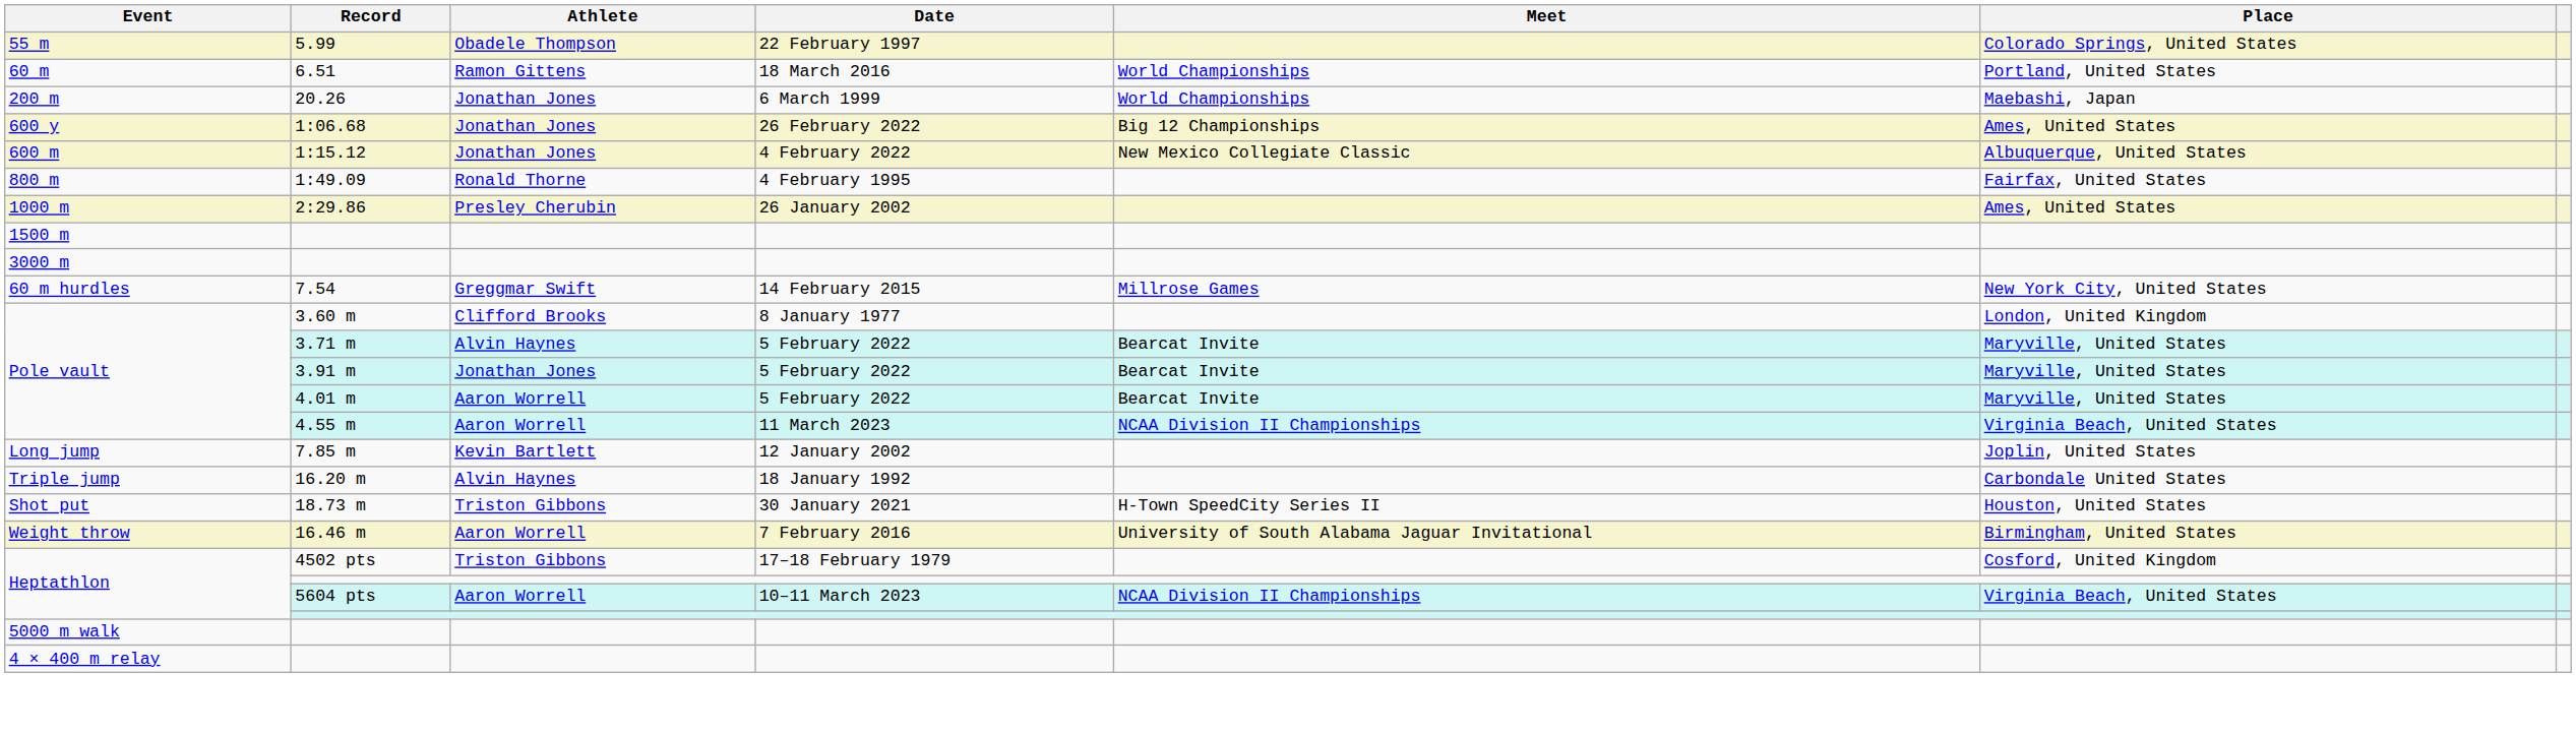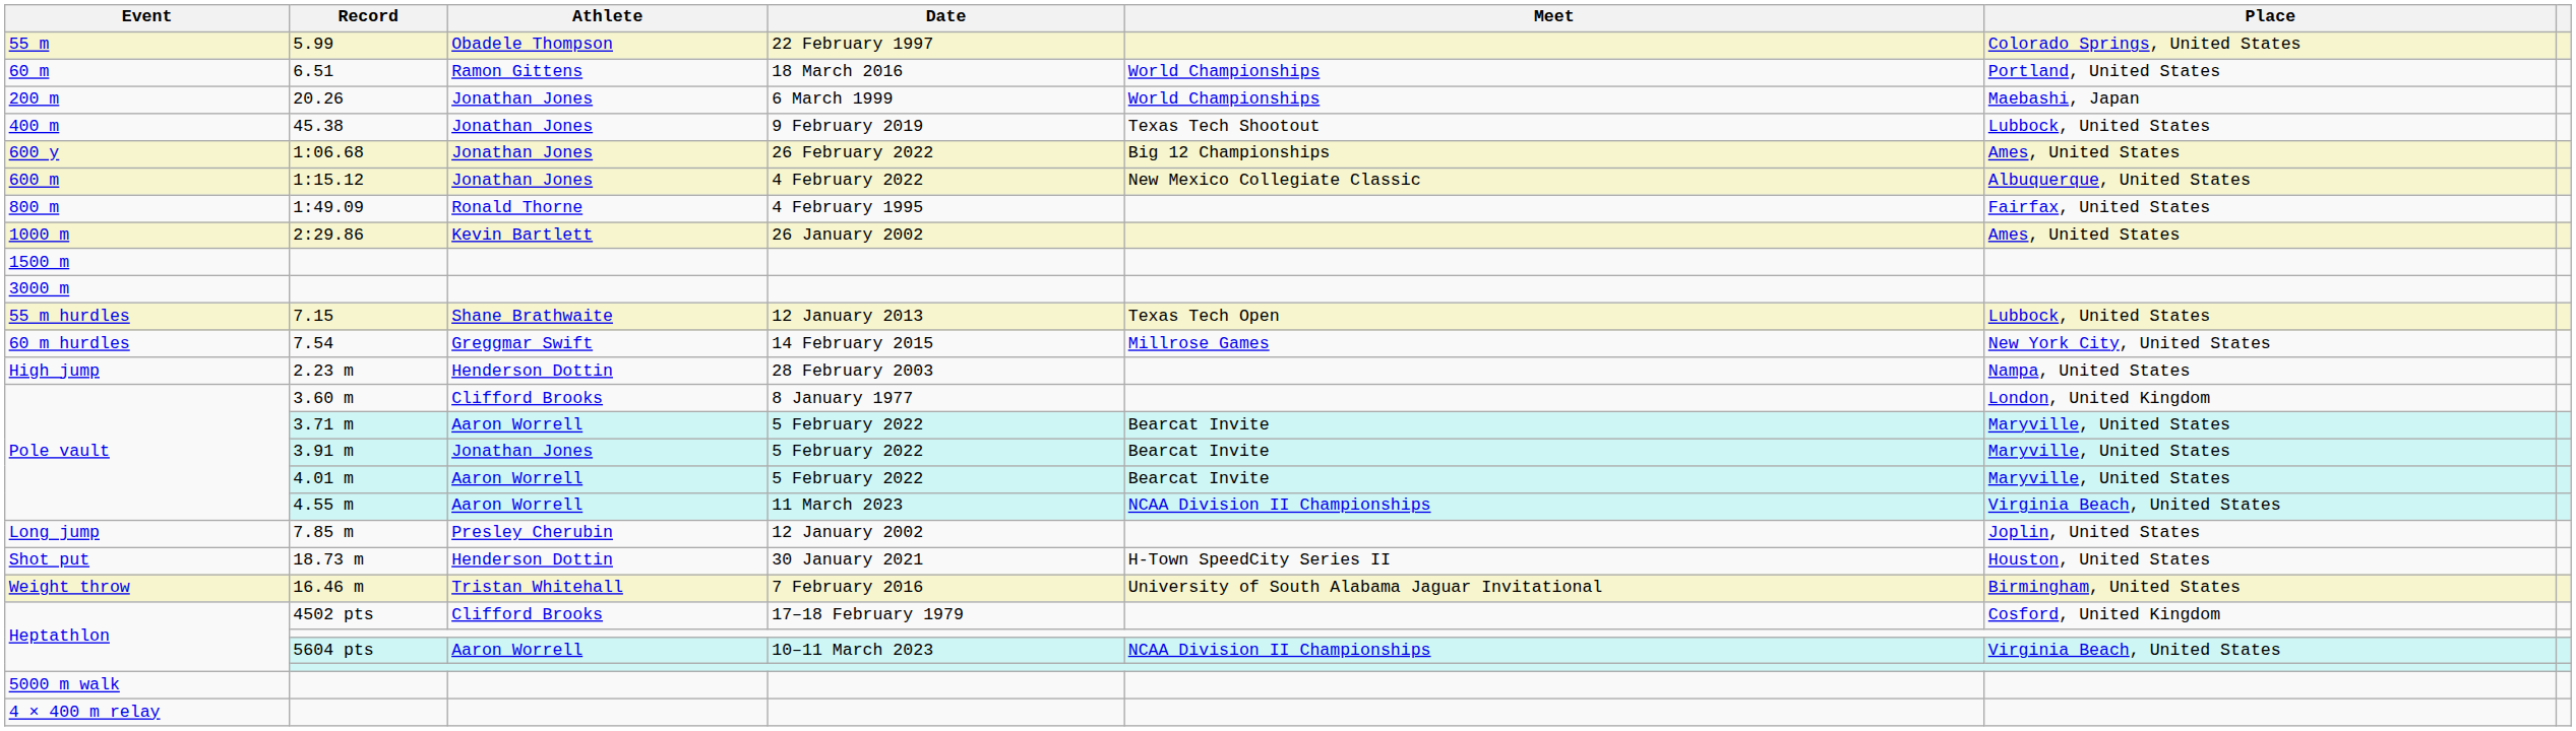 <table class="wikitable" style="font-size:95%; width: 95%;">
 <tr>
 <th>Event</th>
 <th>Record</th>
 <th>Athlete</th>
 <th>Date</th>
 <th>Meet</th>
 <th>Place</th>
 <th></th>
 </tr>
 <tr style="background:#f6F5CE;">
 <td><a href='#'>55 m</a></td>
 <td>5.99  </td>
 <td><a href='#'>Obadele Thompson</a></td>
 <td>22 February 1997</td>
 <td></td>
 <td><a href='#'>Colorado Springs</a>, United States</td>
 <td></td>
 </tr>
 <tr>
 <td><a href='#'>60 m</a></td>
 <td>6.51</td>
 <td><a href='#'>Ramon Gittens</a></td>
 <td>18 March 2016</td>
 <td><a href='#'>World Championships</a></td>
 <td><a href='#'>Portland</a>, United States</td>
 <td></td>
 </tr>
 <tr>
 <td><a href='#'>200 m</a></td>
 <td>20.26</td>
 <td><a href='#'>Jonathan Jones</a></td>
 <td>6 March 1999</td>
 <td><a href='#'>World Championships</a></td>
 <td><a href='#'>Maebashi</a>, Japan</td>
 <td></td>
 </tr>
+<tr>
+<td><a href='#'>400 m</a></td>
+<td>45.38</td>
+<td><a href='#'>Jonathan Jones</a></td>
+<td>9 February 2019</td>
+<td>Texas Tech Shootout</td>
+<td><a href='#'>Lubbock</a>, United States</td>
+<td></td>
+</tr>
 <tr style="background:#f6F5CE;">
 <td><a href='#'>600 y</a></td>
 <td>1:06.68 </td>
 <td><a href='#'>Jonathan Jones</a></td>
 <td>26 February 2022</td>
 <td>Big 12 Championships</td>
 <td><a href='#'>Ames</a>, United States</td>
 <td></td>
 </tr>
 <tr style="background:#f6F5CE;">
 <td><a href='#'>600 m</a></td>
 <td>1:15.12 </td>
 <td><a href='#'>Jonathan Jones</a></td>
 <td>4 February 2022</td>
 <td>New Mexico Collegiate Classic</td>
 <td><a href='#'>Albuquerque</a>, United States</td>
 <td></td>
 </tr>
 <tr>
 <td><a href='#'>800 m</a></td>
 <td>1:49.09</td>
 <td><a href='#'>Ronald Thorne</a></td>
 <td>4 February 1995</td>
 <td></td>
 <td><a href='#'>Fairfax</a>, United States</td>
 <td></td>
 </tr>
 <tr style="background:#f6F5CE;">
 <td><a href='#'>1000 m</a></td>
 <td>2:29.86 </td>
-<td><a href='#'>Presley Cherubin</a></td>
+<td><a href='#'>Kevin Bartlett</a></td>
 <td>26 January 2002</td>
 <td></td>
 <td><a href='#'>Ames</a>, United States</td>
 <td></td>
 </tr>
 <tr>
 <td><a href='#'>1500 m</a></td>
 <td></td>
 <td></td>
 <td></td>
 <td></td>
 <td></td>
 <td></td>
 </tr>
 <tr>
 <td><a href='#'>3000 m</a></td>
 <td></td>
 <td></td>
 <td></td>
 <td></td>
 <td></td>
 <td></td>
 </tr>
+<tr style="background:#f6F5CE;">
+<td><a href='#'>55 m hurdles</a></td>
+<td>7.15</td>
+<td><a href='#'>Shane Brathwaite</a></td>
+<td>12 January 2013</td>
+<td>Texas Tech Open</td>
+<td><a href='#'>Lubbock</a>, United States</td>
+<td></td>
+</tr>
 <tr>
 <td><a href='#'>60 m hurdles</a></td>
 <td>7.54</td>
 <td><a href='#'>Greggmar Swift</a></td>
 <td>14 February 2015</td>
 <td><a href='#'>Millrose Games</a></td>
 <td><a href='#'>New York City</a>, United States</td>
+<td></td>
+</tr>
+<tr>
+<td><a href='#'>High jump</a></td>
+<td>2.23 m</td>
+<td><a href='#'>Henderson Dottin</a></td>
+<td>28 February 2003</td>
+<td></td>
+<td><a href='#'>Nampa</a>, United States</td>
 <td></td>
 </tr>
 <tr>
 <td rowspan=5><a href='#'>Pole vault</a></td>
 <td>3.60 m</td>
 <td><a href='#'>Clifford Brooks</a></td>
 <td>8 January 1977</td>
 <td></td>
 <td><a href='#'>London</a>, United Kingdom</td>
 <td></td>
 </tr>
 <tr style="background:#cef6f5;">
 <td>3.71 m</td>
-<td><a href='#'>Alvin Haynes</a></td>
+<td><a href='#'>Aaron Worrell</a></td>
 <td>5 February 2022</td>
 <td>Bearcat Invite</td>
 <td><a href='#'>Maryville</a>, United States</td>
 <td></td>
 </tr>
 <tr style="background:#cef6f5;">
 <td>3.91 m</td>
 <td><a href='#'>Jonathan Jones</a></td>
 <td>5 February 2022</td>
 <td>Bearcat Invite</td>
 <td><a href='#'>Maryville</a>, United States</td>
 <td></td>
 </tr>
 <tr style="background:#cef6f5;">
 <td>4.01 m</td>
 <td><a href='#'>Aaron Worrell</a></td>
 <td>5 February 2022</td>
 <td>Bearcat Invite</td>
 <td><a href='#'>Maryville</a>, United States</td>
 <td></td>
 </tr>
 <tr style="background:#cef6f5;">
 <td>4.55 m</td>
 <td><a href='#'>Aaron Worrell</a></td>
 <td>11 March 2023</td>
 <td><a href='#'>NCAA Division II Championships</a></td>
 <td><a href='#'>Virginia Beach</a>, United States</td>
 <td></td>
 </tr>
 <tr>
 <td><a href='#'>Long jump</a></td>
 <td>7.85 m</td>
-<td><a href='#'>Kevin Bartlett</a></td>
+<td><a href='#'>Presley Cherubin</a></td>
 <td>12 January 2002</td>
 <td></td>
 <td><a href='#'>Joplin</a>, United States</td>
 <td></td>
 </tr>
 <tr>
-<td><a href='#'>Triple jump</a></td>
-<td>16.20 m</td>
-<td><a href='#'>Alvin Haynes</a></td>
-<td>18 January 1992</td>
-<td></td>
-<td><a href='#'>Carbondale</a> United States</td>
-<td></td>
-</tr>
-<tr>
 <td><a href='#'>Shot put</a></td>
 <td>18.73 m</td>
-<td><a href='#'>Triston Gibbons</a></td>
+<td><a href='#'>Henderson Dottin</a></td>
 <td>30 January 2021</td>
 <td>H-Town SpeedCity Series II</td>
 <td><a href='#'>Houston</a>, United States</td>
 <td></td>
 </tr>
 <tr style="background:#f6F5CE;">
 <td><a href='#'>Weight throw</a></td>
 <td>16.46 m</td>
-<td><a href='#'>Aaron Worrell</a></td>
+<td><a href='#'>Tristan Whitehall</a></td>
 <td>7 February 2016</td>
 <td>University of South Alabama Jaguar Invitational</td>
 <td><a href='#'>Birmingham</a>, United States</td>
 <td></td>
 </tr>
 <tr>
 <td rowspan=4><a href='#'>Heptathlon</a></td>
 <td>4502 pts </td>
-<td><a href='#'>Triston Gibbons</a></td>
+<td><a href='#'>Clifford Brooks</a></td>
 <td>17–18 February 1979</td>
 <td></td>
 <td><a href='#'>Cosford</a>, United Kingdom</td>
 <td></td>
 </tr>
 <tr>
 <td colspan=5></td>
 <td></td>
 </tr>
 <tr style="background:#cef6f5;">
 <td>5604 pts</td>
 <td><a href='#'>Aaron Worrell</a></td>
 <td>10–11 March 2023</td>
 <td><a href='#'>NCAA Division II Championships</a></td>
 <td><a href='#'>Virginia Beach</a>, United States</td>
 <td></td>
 </tr>
 <tr style="background:#cef6f5;">
 <td colspan=5></td>
 <td></td>
 </tr>
 <tr>
 <td><a href='#'>5000 m walk</a></td>
 <td></td>
 <td></td>
 <td></td>
 <td></td>
 <td></td>
 <td></td>
 </tr>
 <tr>
 <td><a href='#'>4 × 400 m relay</a></td>
 <td></td>
 <td></td>
 <td></td>
 <td></td>
 <td></td>
 <td></td>
 </tr>
 </table>
